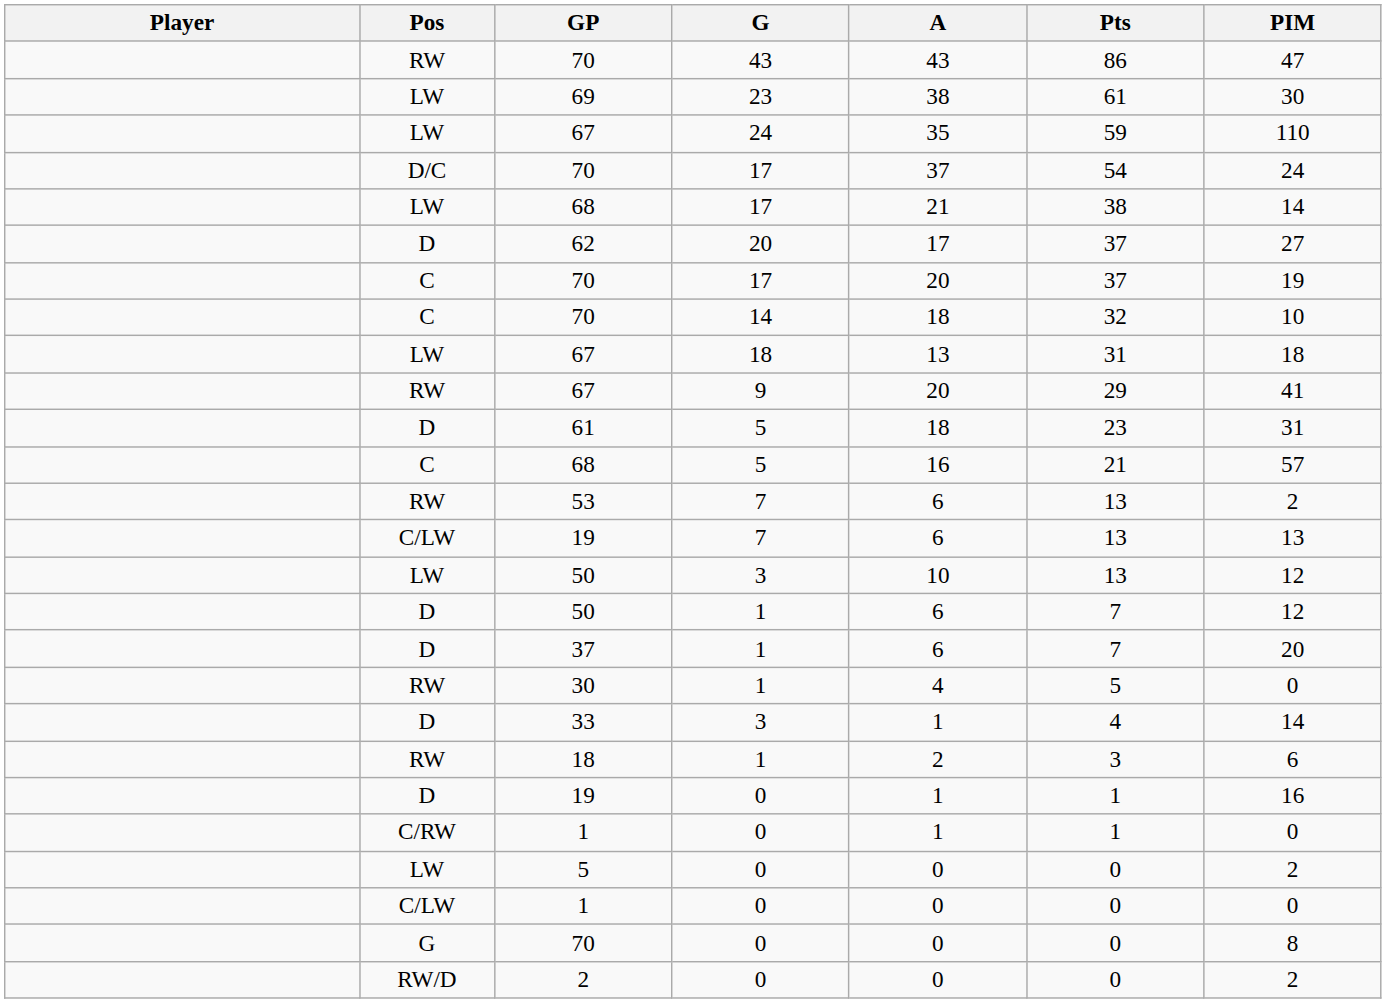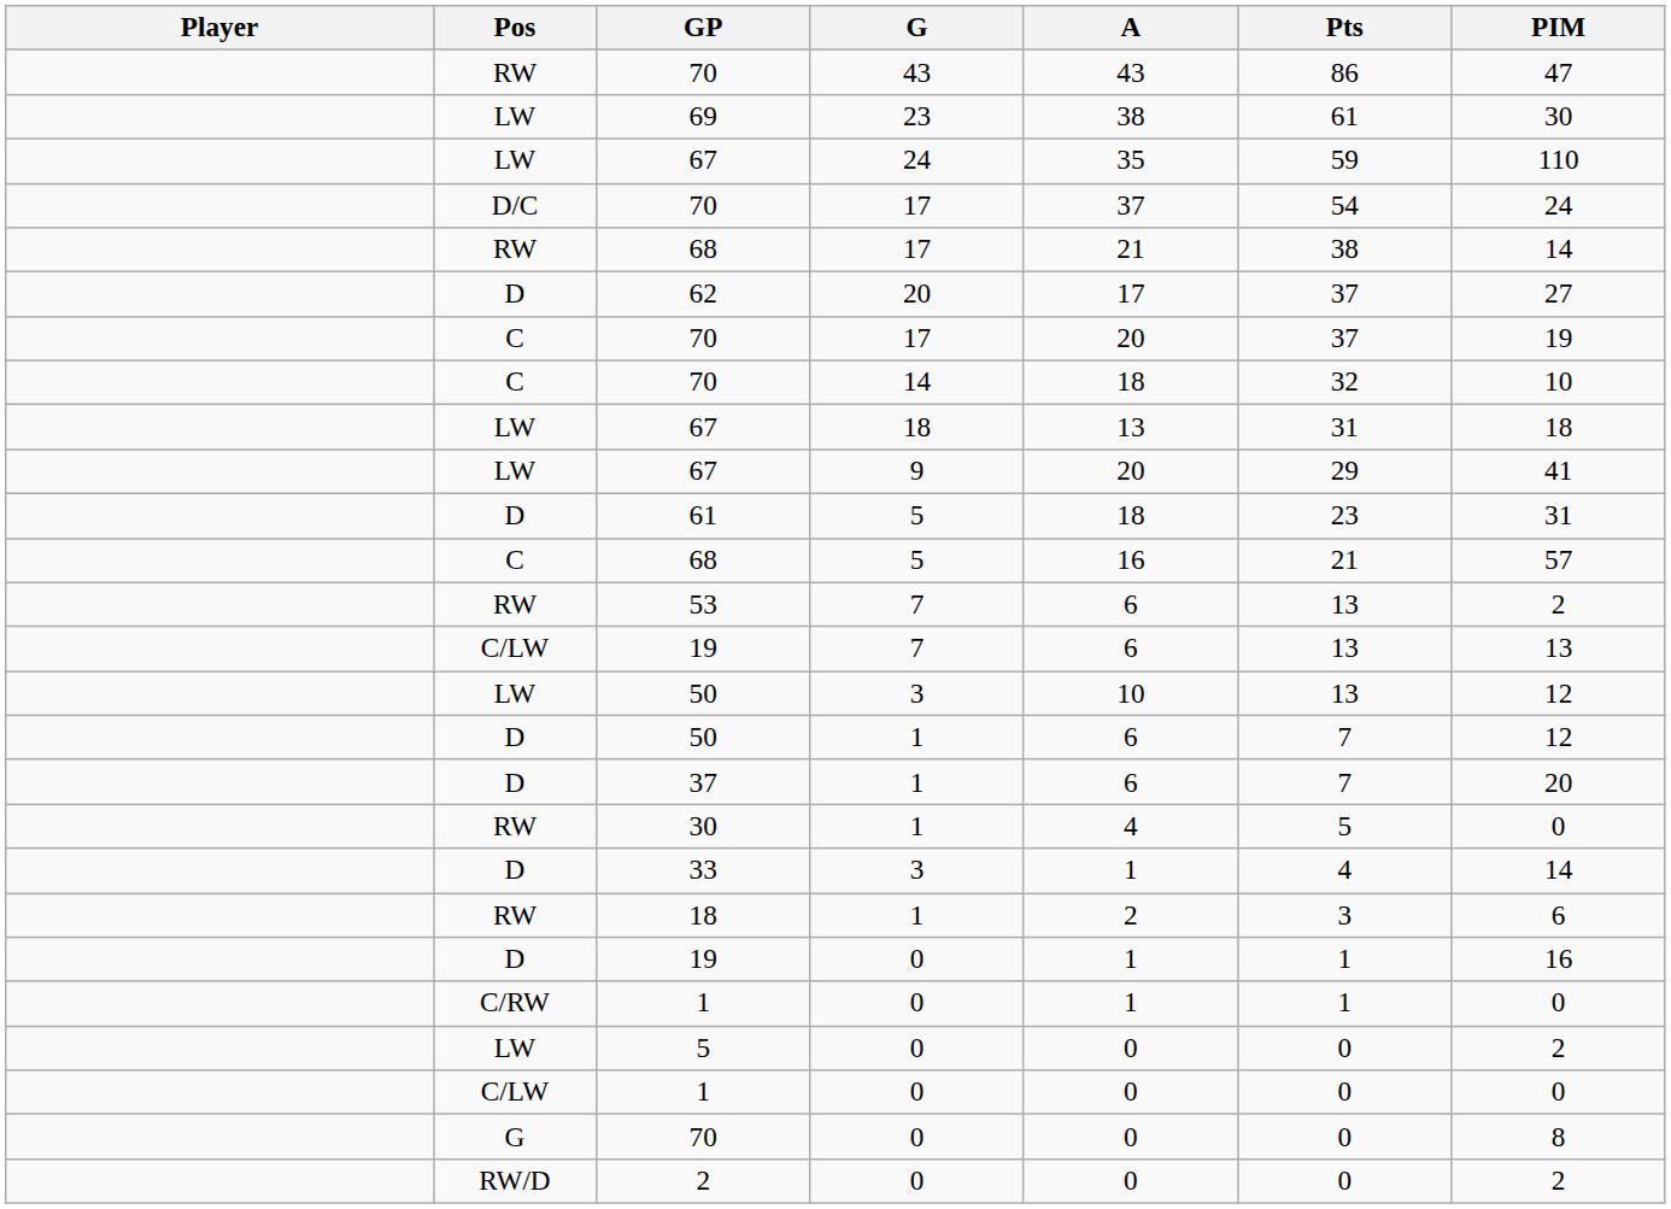 <table class="wikitable sortable" width="60%">
 <tr ALIGN="center">
 <th bgcolor="#DDDDFF" width="10%">Player</th>
 <th bgcolor="#DDDDFF" width="3%" title="Position">Pos</th>
 <th bgcolor="#DDDDFF" width="5%" title="Games played">GP</th>
 <th bgcolor="#DDDDFF" width="5%" title="Goals">G</th>
 <th bgcolor="#DDDDFF" width="5%" title="Assists">A</th>
 <th bgcolor="#DDDDFF" width="5%" title="Points">Pts</th>
 <th bgcolor="#DDDDFF" width="5%" title="Penalties in Minutes">PIM</th>
 </tr>
 <tr align="center">
 <td align="right"></td>
 <td>RW</td>
 <td>70</td>
 <td>43</td>
 <td>43</td>
 <td>86</td>
 <td>47</td>
 </tr>
 <tr align="center">
 <td align="right"></td>
 <td>LW</td>
 <td>69</td>
 <td>23</td>
 <td>38</td>
 <td>61</td>
 <td>30</td>
 </tr>
 <tr align="center">
 <td align="right"></td>
 <td>LW</td>
 <td>67</td>
 <td>24</td>
 <td>35</td>
 <td>59</td>
 <td>110</td>
 </tr>
 <tr align="center">
 <td align="right"></td>
 <td>D/C</td>
 <td>70</td>
 <td>17</td>
 <td>37</td>
 <td>54</td>
 <td>24</td>
 </tr>
 <tr align="center">
 <td align="right"></td>
-<td>LW</td>
+<td>RW</td>
 <td>68</td>
 <td>17</td>
 <td>21</td>
 <td>38</td>
 <td>14</td>
 </tr>
 <tr align="center">
 <td align="right"></td>
 <td>D</td>
 <td>62</td>
 <td>20</td>
 <td>17</td>
 <td>37</td>
 <td>27</td>
 </tr>
 <tr align="center">
 <td align="right"></td>
 <td>C</td>
 <td>70</td>
 <td>17</td>
 <td>20</td>
 <td>37</td>
 <td>19</td>
 </tr>
 <tr align="center">
 <td align="right"></td>
 <td>C</td>
 <td>70</td>
 <td>14</td>
 <td>18</td>
 <td>32</td>
 <td>10</td>
 </tr>
 <tr align="center">
 <td align="right"></td>
 <td>LW</td>
 <td>67</td>
 <td>18</td>
 <td>13</td>
 <td>31</td>
 <td>18</td>
 </tr>
 <tr align="center">
 <td align="right"></td>
-<td>RW</td>
+<td>LW</td>
 <td>67</td>
 <td>9</td>
 <td>20</td>
 <td>29</td>
 <td>41</td>
 </tr>
 <tr align="center">
 <td align="right"></td>
 <td>D</td>
 <td>61</td>
 <td>5</td>
 <td>18</td>
 <td>23</td>
 <td>31</td>
 </tr>
 <tr align="center">
 <td align="right"></td>
 <td>C</td>
 <td>68</td>
 <td>5</td>
 <td>16</td>
 <td>21</td>
 <td>57</td>
 </tr>
 <tr align="center">
 <td align="right"></td>
 <td>RW</td>
 <td>53</td>
 <td>7</td>
 <td>6</td>
 <td>13</td>
 <td>2</td>
 </tr>
 <tr align="center">
 <td align="right"></td>
 <td>C/LW</td>
 <td>19</td>
 <td>7</td>
 <td>6</td>
 <td>13</td>
 <td>13</td>
 </tr>
 <tr align="center">
 <td align="right"></td>
 <td>LW</td>
 <td>50</td>
 <td>3</td>
 <td>10</td>
 <td>13</td>
 <td>12</td>
 </tr>
 <tr align="center">
 <td align="right"></td>
 <td>D</td>
 <td>50</td>
 <td>1</td>
 <td>6</td>
 <td>7</td>
 <td>12</td>
 </tr>
 <tr align="center">
 <td align="right"></td>
 <td>D</td>
 <td>37</td>
 <td>1</td>
 <td>6</td>
 <td>7</td>
 <td>20</td>
 </tr>
 <tr align="center">
 <td align="right"></td>
 <td>RW</td>
 <td>30</td>
 <td>1</td>
 <td>4</td>
 <td>5</td>
 <td>0</td>
 </tr>
 <tr align="center">
 <td align="right"></td>
 <td>D</td>
 <td>33</td>
 <td>3</td>
 <td>1</td>
 <td>4</td>
 <td>14</td>
 </tr>
 <tr align="center">
 <td align="right"></td>
 <td>RW</td>
 <td>18</td>
 <td>1</td>
 <td>2</td>
 <td>3</td>
 <td>6</td>
 </tr>
 <tr align="center">
 <td align="right"></td>
 <td>D</td>
 <td>19</td>
 <td>0</td>
 <td>1</td>
 <td>1</td>
 <td>16</td>
 </tr>
 <tr align="center">
 <td align="right"></td>
 <td>C/RW</td>
 <td>1</td>
 <td>0</td>
 <td>1</td>
 <td>1</td>
 <td>0</td>
 </tr>
 <tr align="center">
 <td align="right"></td>
 <td>LW</td>
 <td>5</td>
 <td>0</td>
 <td>0</td>
 <td>0</td>
 <td>2</td>
 </tr>
 <tr align="center">
 <td align="right"></td>
 <td>C/LW</td>
 <td>1</td>
 <td>0</td>
 <td>0</td>
 <td>0</td>
 <td>0</td>
 </tr>
 <tr align="center">
 <td align="right"></td>
 <td>G</td>
 <td>70</td>
 <td>0</td>
 <td>0</td>
 <td>0</td>
 <td>8</td>
 </tr>
 <tr align="center">
 <td align="right"></td>
 <td>RW/D</td>
 <td>2</td>
 <td>0</td>
 <td>0</td>
 <td>0</td>
 <td>2</td>
 </tr>
 </table>
